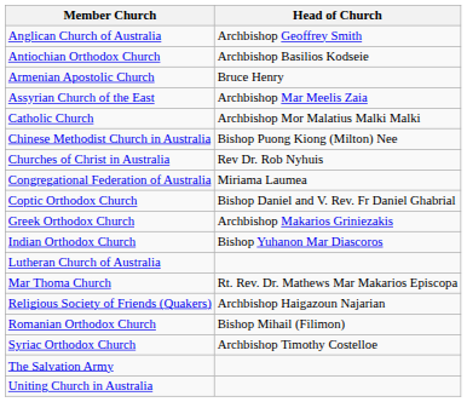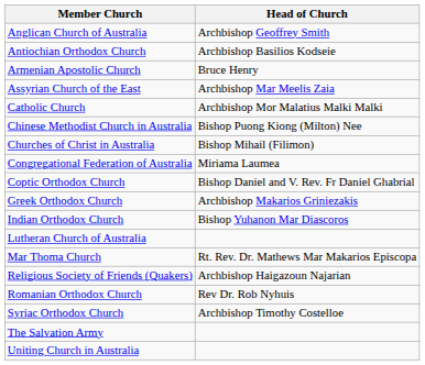 <table class="wikitable">
 <tr>
 <th>Member Church</th>
 <th>Head of Church</th>
 </tr>
 <tr>
 <td><a href='#'>Anglican Church of Australia</a></td>
 <td>Archbishop <a href='#'>Geoffrey Smith</a></td>
 </tr>
 <tr>
 <td><a href='#'>Antiochian Orthodox Church</a></td>
 <td>Archbishop Basilios Kodseie</td>
 </tr>
 <tr>
 <td><a href='#'>Armenian Apostolic Church</a></td>
 <td>Bruce Henry</td>
 </tr>
 <tr>
 <td><a href='#'>Assyrian Church of the East</a></td>
 <td>Archbishop <a href='#'>Mar Meelis Zaia</a></td>
 </tr>
 <tr>
 <td><a href='#'>Catholic Church</a></td>
 <td>Archbishop Mor Malatius Malki Malki</td>
 </tr>
 <tr>
 <td><a href='#'>Chinese Methodist Church in Australia</a></td>
 <td>Bishop Puong Kiong (Milton) Nee</td>
 </tr>
 <tr>
 <td><a href='#'>Churches of Christ in Australia</a></td>
-<td>Rev Dr. Rob Nyhuis</td>
+<td>Bishop Mihail (Filimon)</td>
 </tr>
 <tr>
 <td><a href='#'>Congregational Federation of Australia</a></td>
 <td>Miriama Laumea</td>
 </tr>
 <tr>
 <td><a href='#'>Coptic Orthodox Church</a></td>
 <td>Bishop Daniel and V. Rev. Fr Daniel Ghabrial</td>
 </tr>
 <tr>
 <td><a href='#'>Greek Orthodox Church</a></td>
 <td>Archbishop <a href='#'>Makarios Griniezakis</a></td>
 </tr>
 <tr>
 <td><a href='#'>Indian Orthodox Church</a></td>
 <td>Bishop <a href='#'>Yuhanon Mar Diascoros</a></td>
 </tr>
 <tr>
 <td><a href='#'>Lutheran Church of Australia</a></td>
 <td></td>
 </tr>
 <tr>
 <td><a href='#'>Mar Thoma Church</a></td>
 <td>Rt. Rev. Dr. Mathews Mar Makarios Episcopa</td>
 </tr>
 <tr>
 <td><a href='#'>Religious Society of Friends (Quakers)</a></td>
 <td>Archbishop Haigazoun Najarian</td>
 </tr>
 <tr>
 <td><a href='#'>Romanian Orthodox Church</a></td>
-<td>Bishop Mihail (Filimon)</td>
+<td>Rev Dr. Rob Nyhuis</td>
 </tr>
 <tr>
 <td><a href='#'>Syriac Orthodox Church</a></td>
 <td>Archbishop Timothy Costelloe</td>
 </tr>
 <tr>
 <td><a href='#'>The Salvation Army</a></td>
 <td></td>
 </tr>
 <tr>
 <td><a href='#'>Uniting Church in Australia</a></td>
 <td></td>
 </tr>
 </table>
